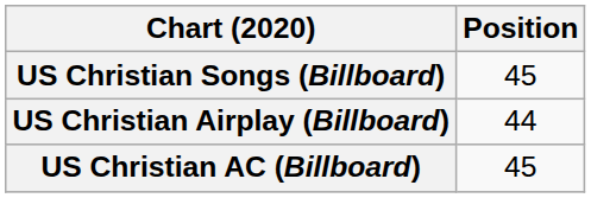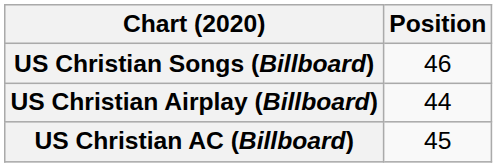 <table class="wikitable plainrowheaders" style="text-align:center">
 <tr>
 <th scope="col">Chart (2020)</th>
 <th scope="col">Position</th>
 </tr>
 <tr>
 <th scope="row">US Christian Songs (<em>Billboard</em>)</th>
-<td>45</td>
+<td>46</td>
 </tr>
 <tr>
 <th scope="row">US Christian Airplay (<em>Billboard</em>)</th>
 <td>44</td>
 </tr>
 <tr>
 <th scope="row">US Christian AC (<em>Billboard</em>)</th>
 <td>45</td>
 </tr>
 </table>
